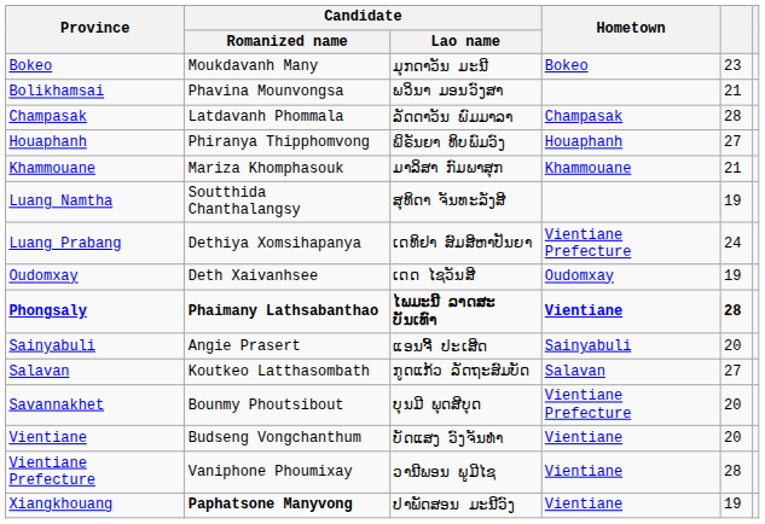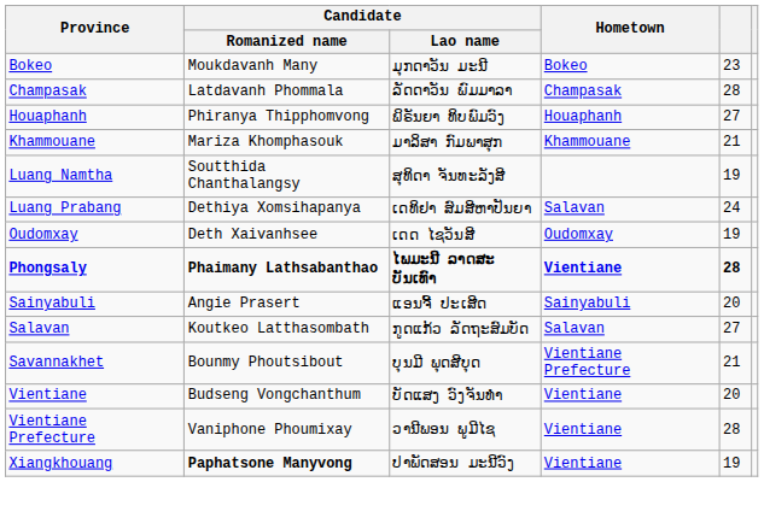 <table class="wikitable" style="font-size: 90%;">
 <tr>
 <th rowspan=2><span><strong>Province</strong></span></th>
 <th colspan=2><span><strong>Candidate</strong></span></th>
 <th rowspan=2><span><strong>Hometown</strong></span></th>
 <th rowspan=2 width="20"><span><strong></strong></span></th>
 <th rowspan=2><span><strong></strong></span></th>
 </tr>
 <tr>
 <th>Romanized name</th>
 <th>Lao name</th>
 </tr>
 <tr>
 <td><a href='#'>Bokeo</a></td>
 <td>Moukdavanh Many</td>
 <td>ມຸກດາວັນ ມະນີ</td>
 <td><a href='#'>Bokeo</a></td>
 <td>23</td>
-<td></td>
-</tr>
-<tr>
-<td><a href='#'>Bolikhamsai</a></td>
-<td>Phavina Mounvongsa</td>
-<td>ພວິນາ ມອນວົງສາ</td>
-<td></td>
-<td>21</td>
 <td></td>
 </tr>
 <tr>
 <td><a href='#'>Champasak</a></td>
 <td>Latdavanh Phommala</td>
 <td>ລັດດາວັນ ພົມມາລາ</td>
 <td><a href='#'>Champasak</a></td>
 <td>28</td>
 <td></td>
 </tr>
 <tr>
 <td><a href='#'>Houaphanh</a></td>
 <td>Phiranya Thipphomvong</td>
 <td>ພິຣັນຍາ ທິບພົມວົງ</td>
 <td><a href='#'>Houaphanh</a></td>
 <td>27</td>
 <td></td>
 </tr>
 <tr>
 <td><a href='#'>Khammouane</a></td>
 <td>Mariza Khomphasouk</td>
 <td>ມາລິສາ ກົມພາສຸກ</td>
 <td><a href='#'>Khammouane</a></td>
 <td>21</td>
 <td></td>
 </tr>
 <tr>
 <td><a href='#'>Luang Namtha</a></td>
 <td>Soutthida Chanthalangsy</td>
 <td>ສຸທິດາ ຈັນທະລັງສີ</td>
 <td></td>
 <td>19</td>
 <td></td>
 </tr>
 <tr>
 <td><a href='#'>Luang Prabang</a></td>
 <td>Dethiya Xomsihapanya</td>
 <td>ເດທິຢາ ສົມສີຫາປັນຍາ</td>
-<td><a href='#'>Vientiane Prefecture</a></td>
+<td><a href='#'>Salavan</a></td>
 <td>24</td>
 <td></td>
 </tr>
 <tr>
 <td><a href='#'>Oudomxay</a></td>
 <td>Deth Xaivanhsee</td>
 <td>ເດດ ໄຊວັນສີ</td>
 <td><a href='#'>Oudomxay</a></td>
 <td>19</td>
 <td></td>
 </tr>
 <tr>
 <td><strong><a href='#'>Phongsaly</a></strong></td>
 <td><strong>Phaimany Lathsabanthao</strong></td>
 <td><strong>ໄພມະນີ ລາດສະບັນເທົາ</strong></td>
 <td><strong><a href='#'>Vientiane</a></strong></td>
 <td><strong>28</strong></td>
 <td><strong></strong></td>
 </tr>
 <tr>
 <td><a href='#'>Sainyabuli</a></td>
 <td>Angie Prasert</td>
 <td>ແອນຈີ້ ປະເສີດ</td>
 <td><a href='#'>Sainyabuli</a></td>
 <td>20</td>
 <td></td>
 </tr>
 <tr>
 <td><a href='#'>Salavan</a></td>
 <td>Koutkeo Latthasombath</td>
 <td>ກູດແກ້ວ ລັດຖະສົມບັດ</td>
 <td><a href='#'>Salavan</a></td>
 <td>27</td>
 <td></td>
 </tr>
 <tr>
 <td><a href='#'>Savannakhet</a></td>
 <td>Bounmy Phoutsibout</td>
 <td>ບຸນມີ ພຸດສີບຸດ</td>
 <td><a href='#'>Vientiane Prefecture</a></td>
-<td>20</td>
+<td>21</td>
 <td></td>
 </tr>
 <tr>
 <td><a href='#'>Vientiane</a></td>
 <td>Budseng Vongchanthum</td>
 <td>ບັດແສງ ວົງຈັນທຳ</td>
 <td><a href='#'>Vientiane</a></td>
 <td>20</td>
 <td></td>
 </tr>
 <tr>
 <td><a href='#'>Vientiane Prefecture</a></td>
 <td>Vaniphone Phoumixay</td>
 <td>ວານີພອນ ພູມີໄຊ</td>
 <td><a href='#'>Vientiane</a></td>
 <td>28</td>
 <td></td>
 </tr>
 <tr>
 <td><a href='#'>Xiangkhouang</a></td>
 <td><strong>Paphatsone Manyvong</strong></td>
 <td>ປາພັດສອນ ມະນີວົງ</td>
 <td><a href='#'>Vientiane</a></td>
 <td>19</td>
 <td></td>
 </tr>
 </table>
